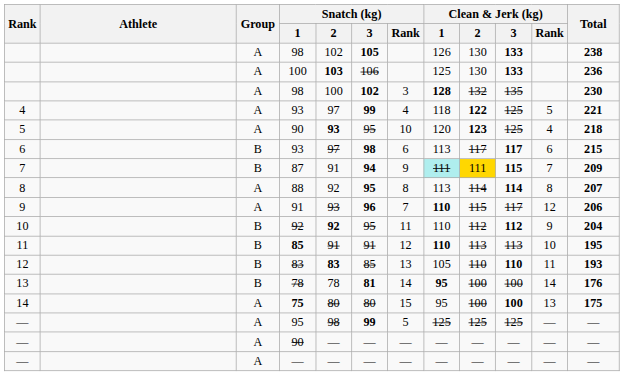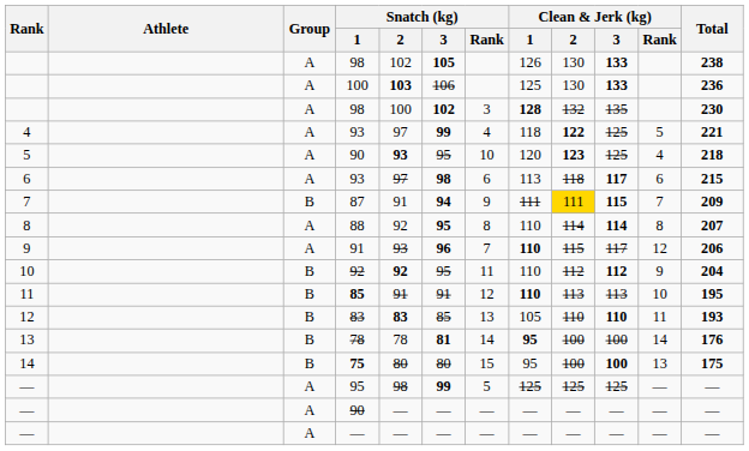 <table class = "wikitable" style="text-align:center;">
 <tr>
 <th rowspan=2 width=40>Rank</th>
 <th rowspan=2 width=250>Athlete</th>
 <th rowspan=2 width=50>Group</th>
 <th colspan=4>Snatch (kg)</th>
 <th colspan=4>Clean & Jerk (kg)</th>
 <th rowspan=2 width=60>Total</th>
 </tr>
 <tr>
 <th width=40>1</th>
 <th width=40>2</th>
 <th width=40>3</th>
 <th width=40>Rank</th>
 <th width=40>1</th>
 <th width=40>2</th>
 <th width=40>3</th>
 <th width=40>Rank</th>
 </tr>
 <tr>
 <td></td>
 <td align=left></td>
 <td>A</td>
 <td>98</td>
 <td>102</td>
 <td><strong>105</strong></td>
 <td></td>
 <td>126</td>
 <td>130</td>
 <td><strong>133</strong></td>
 <td></td>
 <td><strong>238</strong></td>
 </tr>
 <tr>
 <td></td>
 <td align=left></td>
 <td>A</td>
 <td>100</td>
 <td><strong>103</strong></td>
 <td><s>106</s></td>
 <td></td>
 <td>125</td>
 <td>130</td>
 <td><strong>133</strong></td>
 <td></td>
 <td><strong>236</strong></td>
 </tr>
 <tr>
 <td></td>
 <td align=left></td>
 <td>A</td>
 <td>98</td>
 <td>100</td>
 <td><strong>102</strong></td>
 <td>3</td>
 <td><strong>128</strong></td>
 <td><s>132</s></td>
 <td><s>135</s></td>
 <td></td>
 <td><strong>230</strong></td>
 </tr>
 <tr>
 <td>4</td>
 <td align=left></td>
 <td>A</td>
 <td>93</td>
 <td>97</td>
 <td><strong>99</strong></td>
 <td>4</td>
 <td>118</td>
 <td><strong>122</strong></td>
 <td><s>125</s></td>
 <td>5</td>
 <td><strong>221</strong></td>
 </tr>
 <tr>
 <td>5</td>
 <td align=left></td>
 <td>A</td>
 <td>90</td>
 <td><strong>93</strong></td>
 <td><s>95</s></td>
 <td>10</td>
 <td>120</td>
 <td><strong>123</strong></td>
 <td><s>125</s></td>
 <td>4</td>
 <td><strong>218</strong></td>
 </tr>
 <tr>
 <td>6</td>
 <td align=left></td>
-<td>B</td>
+<td>A</td>
 <td>93</td>
 <td><s>97</s></td>
 <td><strong>98</strong></td>
 <td>6</td>
 <td>113</td>
-<td><s>117</s></td>
+<td><s>118</s></td>
 <td><strong>117</strong></td>
 <td>6</td>
 <td><strong>215</strong></td>
 </tr>
 <tr>
 <td>7</td>
 <td align=left></td>
 <td>B</td>
 <td>87</td>
 <td>91</td>
 <td><strong>94</strong></td>
 <td>9</td>
-<td style="background: paleturquoise;"><s>111</s></td>
+<td><s>111</s></td>
 <td style="background: gold;">111</td>
 <td><strong>115</strong></td>
 <td>7</td>
 <td><strong>209</strong></td>
 </tr>
 <tr>
 <td>8</td>
 <td align=left></td>
 <td>A</td>
 <td>88</td>
 <td>92</td>
 <td><strong>95</strong></td>
 <td>8</td>
-<td>113</td>
+<td>110</td>
 <td><s>114</s></td>
 <td><strong>114</strong></td>
 <td>8</td>
 <td><strong>207</strong></td>
 </tr>
 <tr>
 <td>9</td>
 <td align=left></td>
 <td>A</td>
 <td>91</td>
 <td><s>93</s></td>
 <td><strong>96</strong></td>
 <td>7</td>
 <td><strong>110</strong></td>
 <td><s>115</s></td>
 <td><s>117</s></td>
 <td>12</td>
 <td><strong>206</strong></td>
 </tr>
 <tr>
 <td>10</td>
 <td align=left></td>
 <td>B</td>
 <td><s>92</s></td>
 <td><strong>92</strong></td>
 <td><s>95</s></td>
 <td>11</td>
 <td>110</td>
 <td><s>112</s></td>
 <td><strong>112</strong></td>
 <td>9</td>
 <td><strong>204</strong></td>
 </tr>
 <tr>
 <td>11</td>
 <td align=left></td>
 <td>B</td>
 <td><strong>85</strong></td>
 <td><s>91</s></td>
 <td><s>91</s></td>
 <td>12</td>
 <td><strong>110</strong></td>
 <td><s>113</s></td>
 <td><s>113</s></td>
 <td>10</td>
 <td><strong>195</strong></td>
 </tr>
 <tr>
 <td>12</td>
 <td align=left></td>
 <td>B</td>
 <td><s>83</s></td>
 <td><strong>83</strong></td>
 <td><s>85</s></td>
 <td>13</td>
 <td>105</td>
 <td><s>110</s></td>
 <td><strong>110</strong></td>
 <td>11</td>
 <td><strong>193</strong></td>
 </tr>
 <tr>
 <td>13</td>
 <td align=left></td>
 <td>B</td>
 <td><s>78</s></td>
 <td>78</td>
 <td><strong>81</strong></td>
 <td>14</td>
 <td><strong>95</strong></td>
 <td><s>100</s></td>
 <td><s>100</s></td>
 <td>14</td>
 <td><strong>176</strong></td>
 </tr>
 <tr>
 <td>14</td>
 <td align=left></td>
-<td>A</td>
+<td>B</td>
 <td><strong>75</strong></td>
 <td><s>80</s></td>
 <td><s>80</s></td>
 <td>15</td>
 <td>95</td>
 <td><s>100</s></td>
 <td><strong>100</strong></td>
 <td>13</td>
 <td><strong>175</strong></td>
 </tr>
 <tr>
 <td>—</td>
 <td align=left></td>
 <td>A</td>
 <td>95</td>
 <td><s>98</s></td>
 <td><strong>99</strong></td>
 <td>5</td>
 <td><s>125</s></td>
 <td><s>125</s></td>
 <td><s>125</s></td>
 <td>—</td>
 <td>—</td>
 </tr>
 <tr>
 <td>—</td>
 <td align=left></td>
 <td>A</td>
 <td><s>90</s></td>
 <td>—</td>
 <td>—</td>
 <td>—</td>
 <td>—</td>
 <td>—</td>
 <td>—</td>
 <td>—</td>
 <td>—</td>
 </tr>
 <tr>
 <td>—</td>
 <td align=left></td>
 <td>A</td>
 <td>—</td>
 <td>—</td>
 <td>—</td>
 <td>—</td>
 <td>—</td>
 <td>—</td>
 <td>—</td>
 <td>—</td>
 <td>—</td>
 </tr>
 </table>
